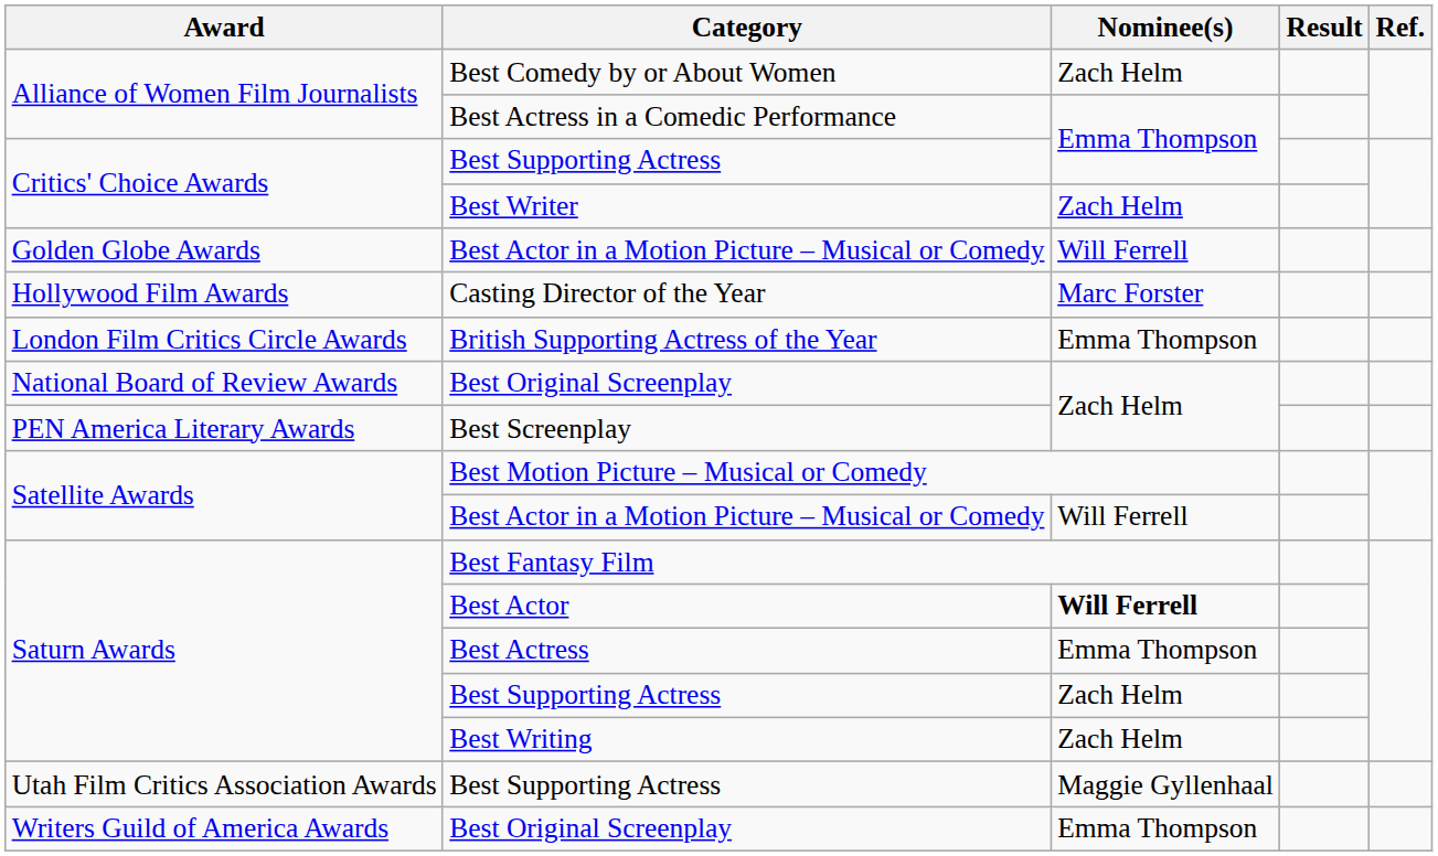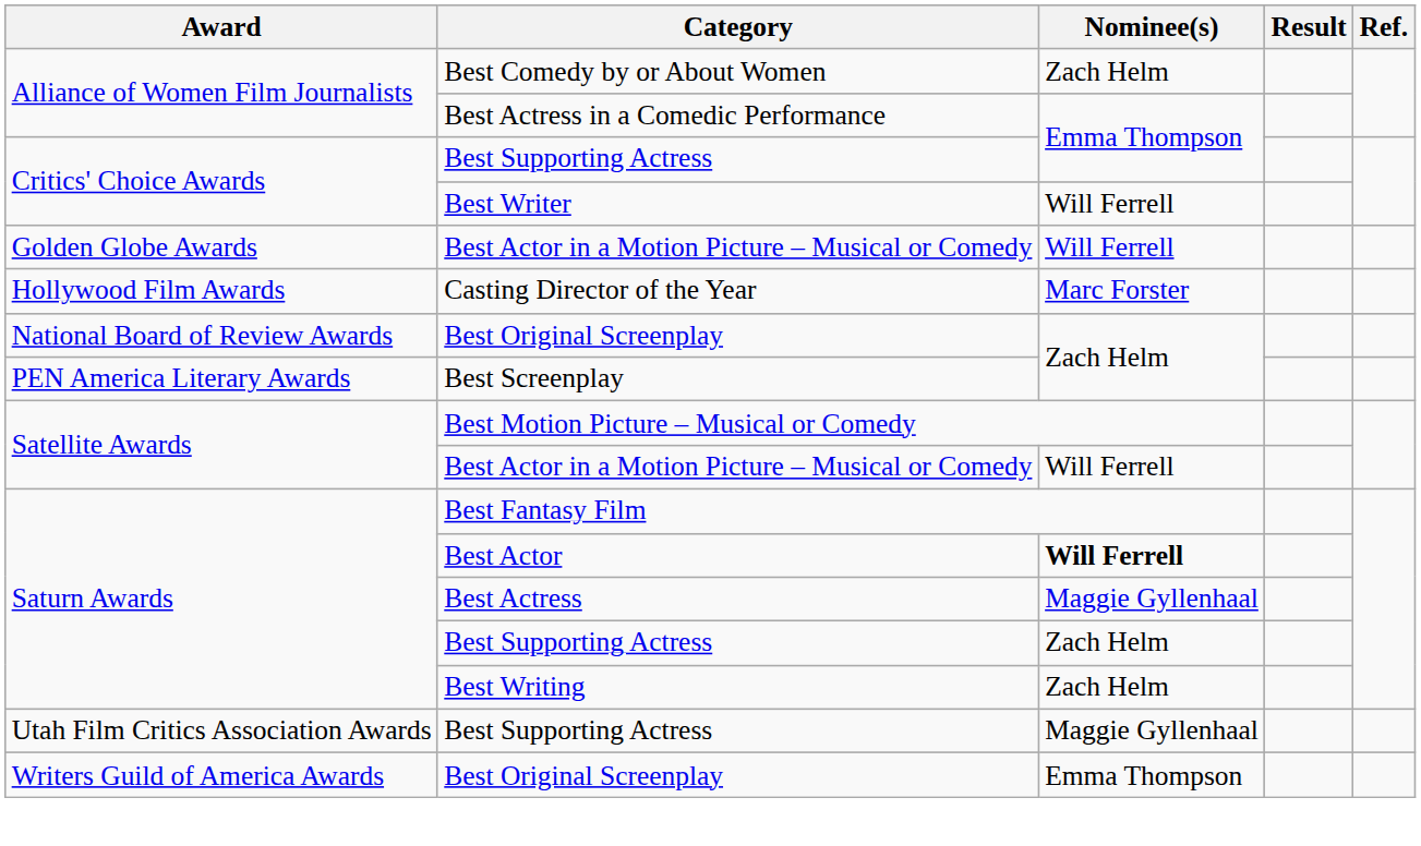 <table class="wikitable plainrowheaders">
 <tr>
 <th>Award</th>
 <th>Category</th>
 <th>Nominee(s)</th>
 <th>Result</th>
 <th>Ref.</th>
 </tr>
 <tr>
 <td rowspan="2"><a href='#'>Alliance of Women Film Journalists</a></td>
 <td>Best Comedy by or About Women</td>
 <td>Zach Helm</td>
 <td></td>
 <td style="text-align:center;" rowspan="2"> <br> </td>
 </tr>
 <tr>
 <td>Best Actress in a Comedic Performance</td>
 <td rowspan="2"><a href='#'>Emma Thompson</a></td>
 <td></td>
 </tr>
 <tr>
 <td rowspan="2"><a href='#'>Critics' Choice Awards</a></td>
 <td><a href='#'>Best Supporting Actress</a></td>
 <td></td>
 <td style="text-align:center;" rowspan="2"></td>
 </tr>
 <tr>
 <td><a href='#'>Best Writer</a></td>
-<td><a href='#'>Zach Helm</a></td>
+<td>Will Ferrell</td>
 <td></td>
 </tr>
 <tr>
 <td><a href='#'>Golden Globe Awards</a></td>
 <td><a href='#'>Best Actor in a Motion Picture – Musical or Comedy</a></td>
 <td><a href='#'>Will Ferrell</a></td>
 <td></td>
 <td style="text-align:center;"></td>
 </tr>
 <tr>
 <td><a href='#'>Hollywood Film Awards</a></td>
 <td>Casting Director of the Year</td>
 <td><a href='#'>Marc Forster</a></td>
-<td></td>
-<td style="text-align:center;"></td>
-</tr>
-<tr>
-<td><a href='#'>London Film Critics Circle Awards</a></td>
-<td><a href='#'>British Supporting Actress of the Year</a></td>
-<td>Emma Thompson</td>
 <td></td>
 <td style="text-align:center;"></td>
 </tr>
 <tr>
 <td><a href='#'>National Board of Review Awards</a></td>
 <td><a href='#'>Best Original Screenplay</a></td>
 <td rowspan="2">Zach Helm</td>
 <td></td>
 <td style="text-align:center;"></td>
 </tr>
 <tr>
 <td><a href='#'>PEN America Literary Awards</a></td>
 <td>Best Screenplay</td>
 <td></td>
 <td style="text-align:center;"></td>
 </tr>
 <tr>
 <td rowspan="2"><a href='#'>Satellite Awards</a></td>
 <td colspan="2"><a href='#'>Best Motion Picture – Musical or Comedy</a></td>
 <td></td>
 <td style="text-align:center;" rowspan="2"></td>
 </tr>
 <tr>
 <td><a href='#'>Best Actor in a Motion Picture – Musical or Comedy</a></td>
 <td>Will Ferrell</td>
 <td></td>
 </tr>
 <tr>
 <td rowspan="5"><a href='#'>Saturn Awards</a></td>
 <td colspan="2"><a href='#'>Best Fantasy Film</a></td>
 <td></td>
 <td style="text-align:center;" rowspan="5"></td>
 </tr>
 <tr>
 <td><a href='#'>Best Actor</a></td>
 <td><strong>Will Ferrell</strong></td>
 <td></td>
 </tr>
 <tr>
 <td><a href='#'>Best Actress</a></td>
-<td>Emma Thompson</td>
+<td><a href='#'>Maggie Gyllenhaal</a></td>
 <td></td>
 </tr>
 <tr>
 <td><a href='#'>Best Supporting Actress</a></td>
 <td>Zach Helm</td>
 <td></td>
 </tr>
 <tr>
 <td><a href='#'>Best Writing</a></td>
 <td>Zach Helm</td>
 <td></td>
 </tr>
 <tr>
 <td>Utah Film Critics Association Awards</td>
 <td>Best Supporting Actress</td>
 <td>Maggie Gyllenhaal</td>
 <td></td>
 <td style="text-align:center;"></td>
 </tr>
 <tr>
 <td><a href='#'>Writers Guild of America Awards</a></td>
 <td><a href='#'>Best Original Screenplay</a></td>
 <td>Emma Thompson</td>
 <td></td>
 <td style="text-align:center;"></td>
 </tr>
 </table>
